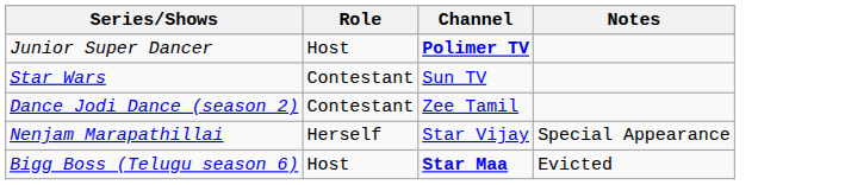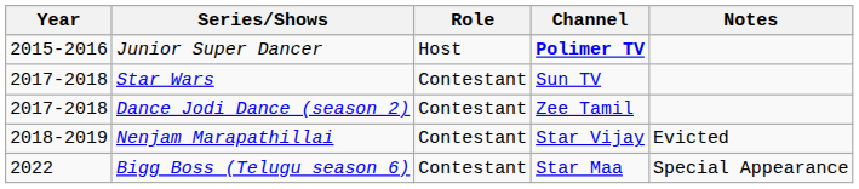 <table class="wikitable">
 <tr style="background:#ccc; text-align:center;">
+<th>Year</th>
 <th>Series/Shows</th>
 <th>Role</th>
 <th>Channel</th>
 <th>Notes</th>
 </tr>
 <tr>
+<td>2015-2016</td>
 <td><em>Junior Super Dancer</em></td>
 <td>Host</td>
 <td><strong><a href='#'>Polimer TV</a></strong></td>
 <td></td>
 </tr>
 <tr>
+<td>2017-2018</td>
 <td><em><a href='#'>Star Wars</a></em></td>
 <td>Contestant</td>
 <td><a href='#'>Sun TV</a></td>
 <td></td>
 </tr>
 <tr>
+<td>2017-2018</td>
 <td><em><a href='#'>Dance Jodi Dance (season 2)</a></em></td>
 <td>Contestant</td>
 <td><a href='#'>Zee Tamil</a></td>
 <td></td>
 </tr>
 <tr>
+<td>2018-2019</td>
 <td><em><a href='#'>Nenjam Marapathillai</a></em></td>
-<td>Herself</td>
+<td>Contestant</td>
 <td><a href='#'>Star Vijay</a></td>
+<td>Evicted</td>
+</tr>
+<tr>
+<td>2022</td>
+<td><em><a href='#'>Bigg Boss (Telugu season 6)</a></em></td>
+<td>Contestant</td>
+<td><a href='#'>Star Maa</a></td>
 <td>Special Appearance</td>
 </tr>
-<tr>
-<td><em><a href='#'>Bigg Boss (Telugu season 6)</a></em></td>
-<td>Host</td>
-<td><strong><a href='#'>Star Maa</a></strong></td>
-<td>Evicted</td>
-</tr>
 </table>
